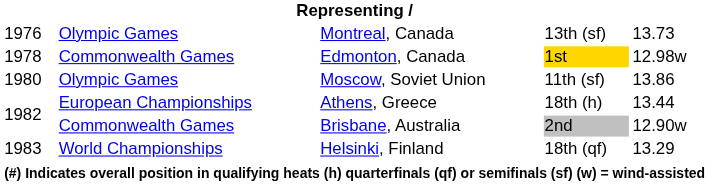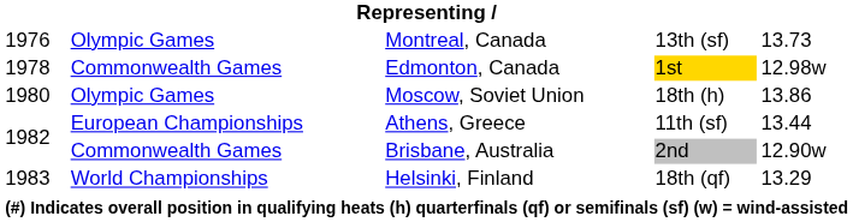 <table>
 <tr>
 <th colspan=6>Representing  / </th>
 </tr>
 <tr>
 <td>1976</td>
 <td><a href='#'>Olympic Games</a></td>
 <td><a href='#'>Montreal</a>, Canada</td>
 <td>13th (sf)</td>
 <td>13.73</td>
 </tr>
 <tr>
 <td>1978</td>
 <td><a href='#'>Commonwealth Games</a></td>
 <td><a href='#'>Edmonton</a>, Canada</td>
 <td bgcolor=gold>1st</td>
 <td>12.98w</td>
 </tr>
 <tr>
 <td>1980</td>
 <td><a href='#'>Olympic Games</a></td>
 <td><a href='#'>Moscow</a>, Soviet Union</td>
-<td>11th (sf)</td>
+<td>18th (h)</td>
 <td>13.86</td>
 </tr>
 <tr>
 <td rowspan=2>1982</td>
 <td><a href='#'>European Championships</a></td>
 <td><a href='#'>Athens</a>, Greece</td>
-<td>18th (h)</td>
+<td>11th (sf)</td>
 <td>13.44</td>
 </tr>
 <tr>
 <td><a href='#'>Commonwealth Games</a></td>
 <td><a href='#'>Brisbane</a>, Australia</td>
 <td bgcolor=silver>2nd</td>
 <td>12.90w</td>
 </tr>
 <tr>
 <td>1983</td>
 <td><a href='#'>World Championships</a></td>
 <td><a href='#'>Helsinki</a>, Finland</td>
 <td>18th (qf)</td>
 <td>13.29</td>
 </tr>
 <tr>
 <td colspan=6><small><strong> (#) Indicates overall position in qualifying heats (h) quarterfinals (qf) or semifinals (sf) (w) = wind-assisted</strong></small></td>
 </tr>
 </table>
